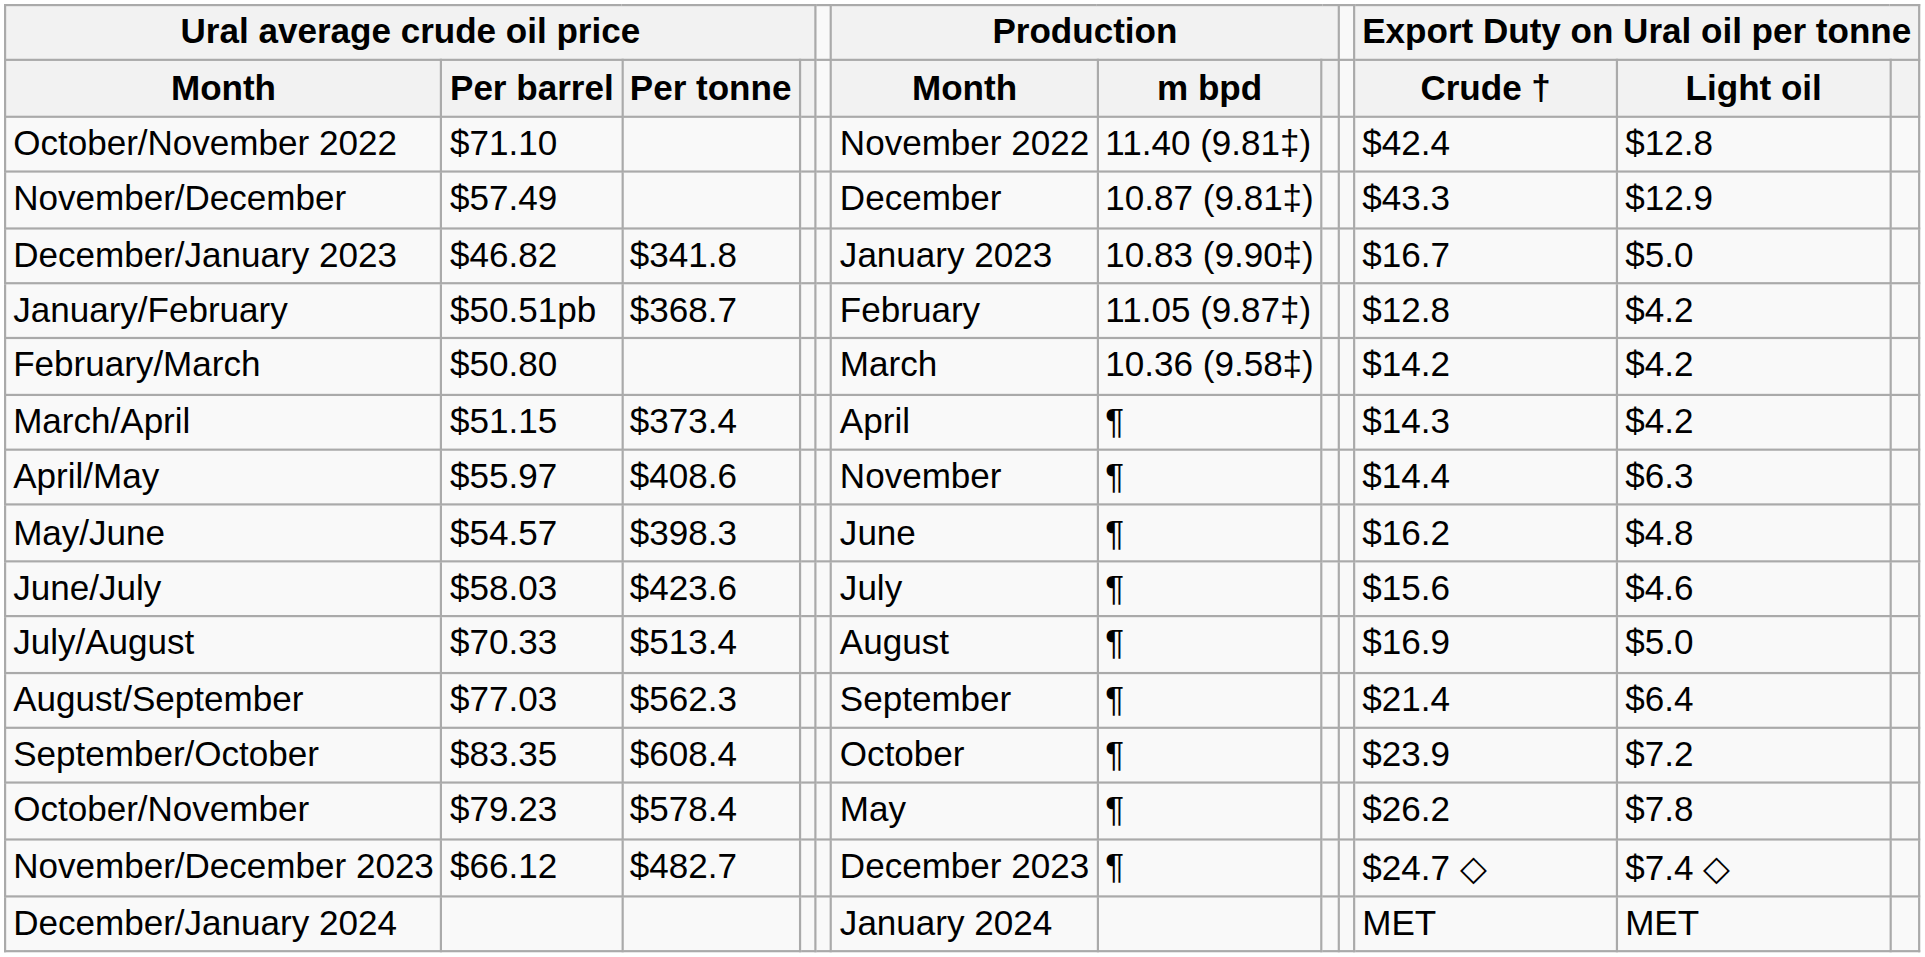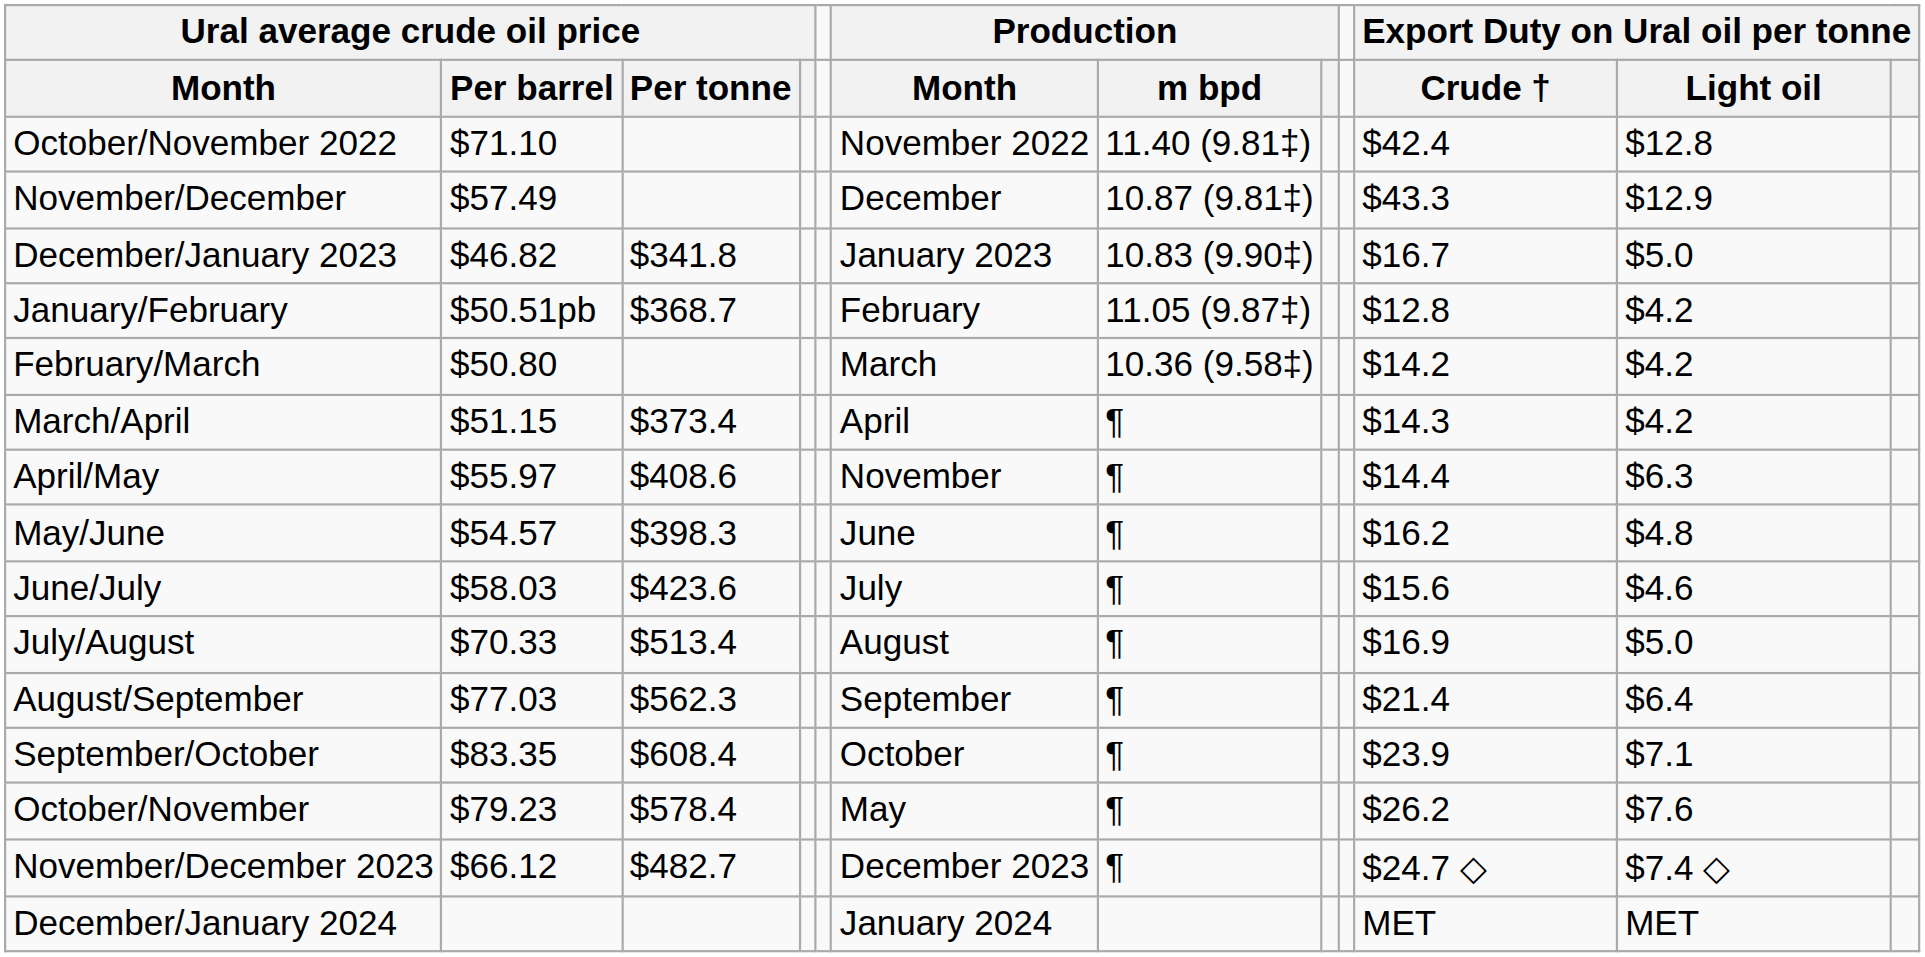 <table class= "wikitable" align="center">
 <tr>
 <th colspan=4>Ural average crude oil price</th>
 <td></td>
 <th colspan=3>Production</th>
 <td></td>
 <th colspan=3>Export Duty on Ural oil per tonne</th>
 </tr>
 <tr>
 <th>Month</th>
 <th>Per barrel</th>
 <th>Per tonne</th>
 <th></th>
 <td></td>
 <th>Month</th>
 <th>m bpd</th>
 <th></th>
 <td></td>
 <th>Crude †</th>
 <th>Light oil</th>
 <th></th>
 </tr>
 <tr>
 <td>October/November 2022</td>
 <td>$71.10</td>
 <td></td>
 <td></td>
 <td></td>
 <td>November 2022</td>
 <td>11.40 (9.81‡)</td>
 <td></td>
 <td></td>
 <td>$42.4</td>
 <td>$12.8</td>
 <td></td>
 </tr>
 <tr>
 <td>November/December</td>
 <td>$57.49</td>
 <td></td>
 <td></td>
 <td></td>
 <td>December</td>
 <td>10.87 (9.81‡)</td>
 <td></td>
 <td></td>
 <td>$43.3</td>
 <td>$12.9</td>
 <td></td>
 </tr>
 <tr>
 <td>December/January 2023</td>
 <td>$46.82</td>
 <td>$341.8</td>
 <td></td>
 <td></td>
 <td>January 2023</td>
 <td>10.83 (9.90‡)</td>
 <td></td>
 <td></td>
 <td>$16.7</td>
 <td>$5.0</td>
 <td></td>
 </tr>
 <tr>
 <td>January/February</td>
 <td>$50.51pb</td>
 <td>$368.7</td>
 <td></td>
 <td></td>
 <td>February</td>
 <td>11.05 (9.87‡)</td>
 <td></td>
 <td></td>
 <td>$12.8</td>
 <td>$4.2</td>
 <td></td>
 </tr>
 <tr>
 <td>February/March</td>
 <td>$50.80</td>
 <td></td>
 <td></td>
 <td></td>
 <td>March</td>
 <td>10.36 (9.58‡)</td>
 <td></td>
 <td></td>
 <td>$14.2</td>
 <td>$4.2</td>
 <td></td>
 </tr>
 <tr>
 <td>March/April</td>
 <td>$51.15</td>
 <td>$373.4</td>
 <td></td>
 <td></td>
 <td>April</td>
 <td>¶</td>
 <td></td>
 <td></td>
 <td>$14.3</td>
 <td>$4.2</td>
 <td></td>
 </tr>
 <tr>
 <td>April/May</td>
 <td>$55.97</td>
 <td>$408.6</td>
 <td></td>
 <td></td>
 <td>November</td>
 <td>¶</td>
 <td></td>
 <td></td>
 <td>$14.4</td>
 <td>$6.3</td>
 <td></td>
 </tr>
 <tr>
 <td>May/June</td>
 <td>$54.57</td>
 <td>$398.3</td>
 <td></td>
 <td></td>
 <td>June</td>
 <td>¶</td>
 <td></td>
 <td></td>
 <td>$16.2</td>
 <td>$4.8</td>
 <td></td>
 </tr>
 <tr>
 <td>June/July</td>
 <td>$58.03</td>
 <td>$423.6</td>
 <td></td>
 <td></td>
 <td>July</td>
 <td>¶</td>
 <td></td>
 <td></td>
 <td>$15.6</td>
 <td>$4.6</td>
 <td></td>
 </tr>
 <tr>
 <td>July/August</td>
 <td>$70.33</td>
 <td>$513.4</td>
 <td></td>
 <td></td>
 <td>August</td>
 <td>¶</td>
 <td></td>
 <td></td>
 <td>$16.9</td>
 <td>$5.0</td>
 <td></td>
 </tr>
 <tr>
 <td>August/September</td>
 <td>$77.03</td>
 <td>$562.3</td>
 <td></td>
 <td></td>
 <td>September</td>
 <td>¶</td>
 <td></td>
 <td></td>
 <td>$21.4</td>
 <td>$6.4</td>
 <td></td>
 </tr>
 <tr>
 <td>September/October</td>
 <td>$83.35</td>
 <td>$608.4</td>
 <td></td>
 <td></td>
 <td>October</td>
 <td>¶</td>
 <td></td>
 <td></td>
 <td>$23.9</td>
-<td>$7.2</td>
+<td>$7.1</td>
 <td></td>
 </tr>
 <tr>
 <td>October/November</td>
 <td>$79.23</td>
 <td>$578.4</td>
 <td></td>
 <td></td>
 <td>May</td>
 <td>¶</td>
 <td></td>
 <td></td>
 <td>$26.2</td>
-<td>$7.8</td>
+<td>$7.6</td>
 <td></td>
 </tr>
 <tr>
 <td>November/December 2023</td>
 <td>$66.12</td>
 <td>$482.7</td>
 <td></td>
 <td></td>
 <td>December 2023</td>
 <td>¶</td>
 <td></td>
 <td></td>
 <td>$24.7 ◇</td>
 <td>$7.4 ◇</td>
 <td></td>
 </tr>
 <tr>
 <td>December/January 2024</td>
 <td></td>
 <td></td>
 <td></td>
 <td></td>
 <td>January 2024</td>
 <td></td>
 <td></td>
 <td></td>
 <td>MET</td>
 <td>MET</td>
 <td></td>
 </tr>
 </table>
